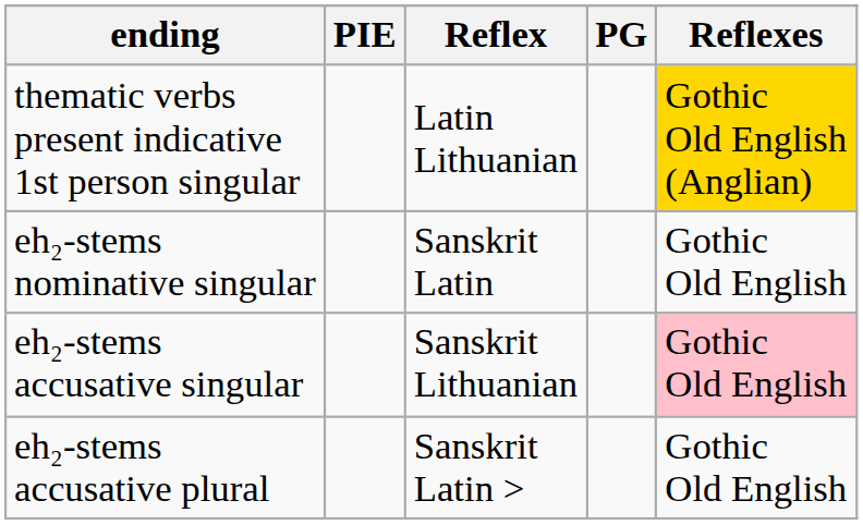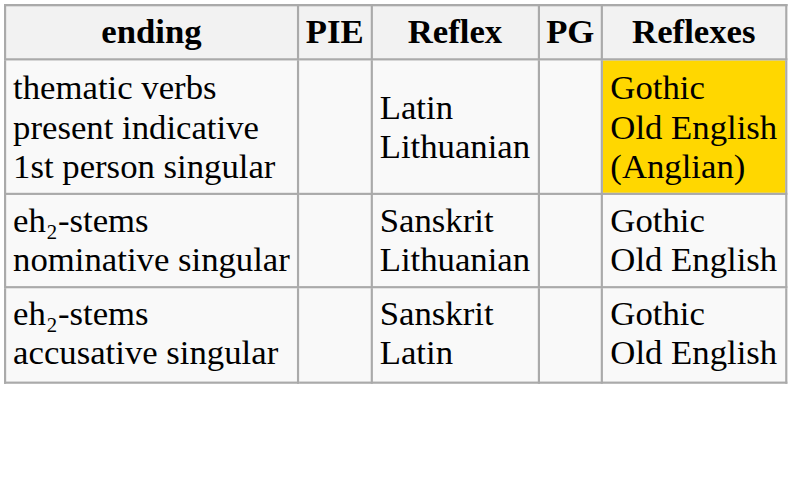 <table class="wikitable">
 <tr>
 </tr>
 <tr>
 <th>ending</th>
 <th>PIE</th>
 <th>Reflex</th>
 <th>PG</th>
 <th>Reflexes</th>
 </tr>
 <tr>
 <td>thematic verbs <br>present indicative<br>1st person singular</td>
 <td></td>
 <td>Latin <br>Lithuanian </td>
 <td></td>
 <td style="background: gold;">Gothic <br>Old English <br>(Anglian)</td>
 </tr>
 <tr>
 <td>eh₂-stems<br>nominative singular</td>
 <td></td>
-<td>Sanskrit <br>Latin </td>
+<td>Sanskrit <br>Lithuanian </td>
 <td></td>
 <td>Gothic <br>Old English </td>
 </tr>
 <tr>
 <td>eh₂-stems<br>accusative singular</td>
 <td></td>
-<td>Sanskrit <br>Lithuanian </td>
-<td></td>
-<td style="background: pink;">Gothic <br>Old English </td>
-</tr>
-<tr>
-<td>eh₂-stems<br>accusative plural</td>
-<td></td>
-<td>Sanskrit <br>Latin  > </td>
+<td>Sanskrit <br>Latin </td>
 <td></td>
 <td>Gothic <br>Old English </td>
 </tr>
 </table>
